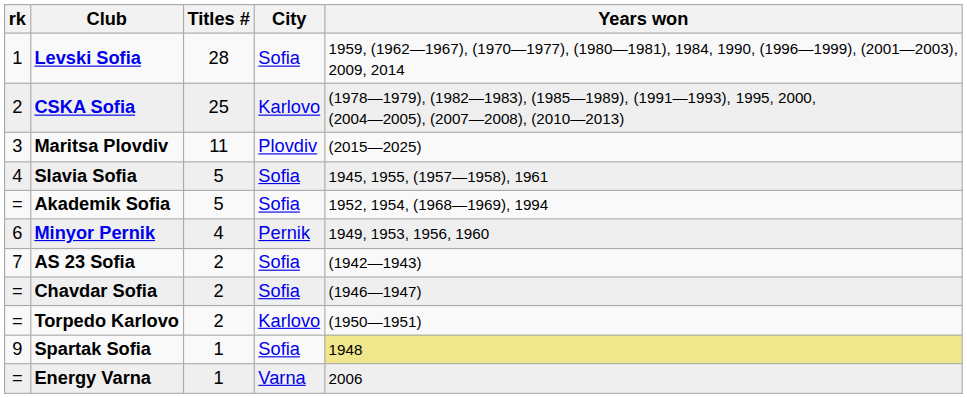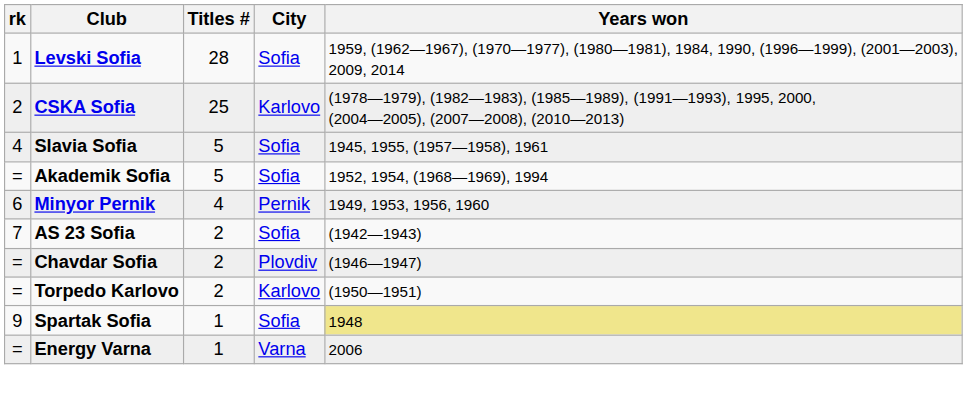 <table class="wikitable">
 <tr>
 <th scope="col">rk</th>
 <th scope="col">Club</th>
 <th scope="col">Titles #</th>
 <th scope="col">City</th>
 <th scope="col">Years won</th>
 </tr>
 <tr>
 <td align="center">1</td>
 <td><strong><a href='#'>Levski Sofia</a></strong></td>
 <td style="text-align:center;">28</td>
 <td><a href='#'>Sofia</a></td>
 <td><small>1959, (1962—1967), (1970—1977), (1980—1981), 1984, 1990, (1996—1999), (2001—2003),<br> 2009, 2014</small></td>
 </tr>
 <tr style="background:#EFEFEF">
 <td align="center">2</td>
 <td><strong><a href='#'>CSKA Sofia</a></strong></td>
 <td style="text-align:center;">25</td>
 <td><a href='#'>Karlovo</a></td>
 <td><small>(1978—1979), (1982—1983), (1985—1989),</small> <small>(1991—1993),</small> <small> 1995, 2000, <br> (2004—2005), (2007—2008), (2010—2013)</small></td>
-</tr>
-<tr>
-<td align="center">3</td>
-<td><strong>Maritsa Plovdiv</strong></td>
-<td style="text-align:center;">11</td>
-<td><a href='#'>Plovdiv</a></td>
-<td><small>(2015—2025)</small></td>
 </tr>
 <tr style="background:#EFEFEF">
 <td align="center">4</td>
 <td><strong>Slavia Sofia</strong></td>
 <td style="text-align:center;">5</td>
 <td><a href='#'>Sofia</a></td>
 <td><small>1945, 1955, (1957—1958), 1961</small></td>
 </tr>
 <tr>
 <td align="center">=</td>
 <td><strong>Akademik Sofia</strong></td>
 <td style="text-align:center;">5</td>
 <td><a href='#'>Sofia</a></td>
 <td><small>1952, 1954, (1968—1969), 1994</small></td>
 </tr>
 <tr style="background:#EFEFEF">
 <td align="center">6</td>
 <td><strong><a href='#'>Minyor Pernik</a></strong></td>
 <td style="text-align:center;">4</td>
 <td><a href='#'>Pernik</a></td>
 <td><small>1949, 1953, 1956, 1960</small></td>
 </tr>
 <tr>
 <td align="center">7</td>
 <td><strong>AS 23 Sofia</strong></td>
 <td style="text-align:center;">2</td>
 <td><a href='#'>Sofia</a></td>
 <td><small>(1942—1943)</small></td>
 </tr>
 <tr style="background:#EFEFEF">
 <td align="center">=</td>
 <td><strong>Chavdar Sofia</strong></td>
 <td style="text-align:center;">2</td>
-<td><a href='#'>Sofia</a></td>
+<td><a href='#'>Plovdiv</a></td>
 <td><small>(1946—1947) </small></td>
 </tr>
 <tr>
 <td align="center">=</td>
 <td><strong>Torpedo Karlovo</strong></td>
 <td style="text-align:center;">2</td>
 <td><a href='#'>Karlovo</a></td>
 <td><small>(1950—1951) </small></td>
 </tr>
 <tr>
 <td align="center">9</td>
 <td><strong>Spartak Sofia</strong></td>
 <td style="text-align:center;">1</td>
 <td><a href='#'>Sofia</a></td>
 <td style="background: khaki;"><small>1948</small></td>
 </tr>
 <tr style="background:#EFEFEF">
 <td align="center">=</td>
 <td><strong>Energy Varna</strong></td>
 <td style="text-align:center;">1</td>
 <td><a href='#'>Varna</a></td>
 <td><small>2006</small></td>
 </tr>
 </table>
